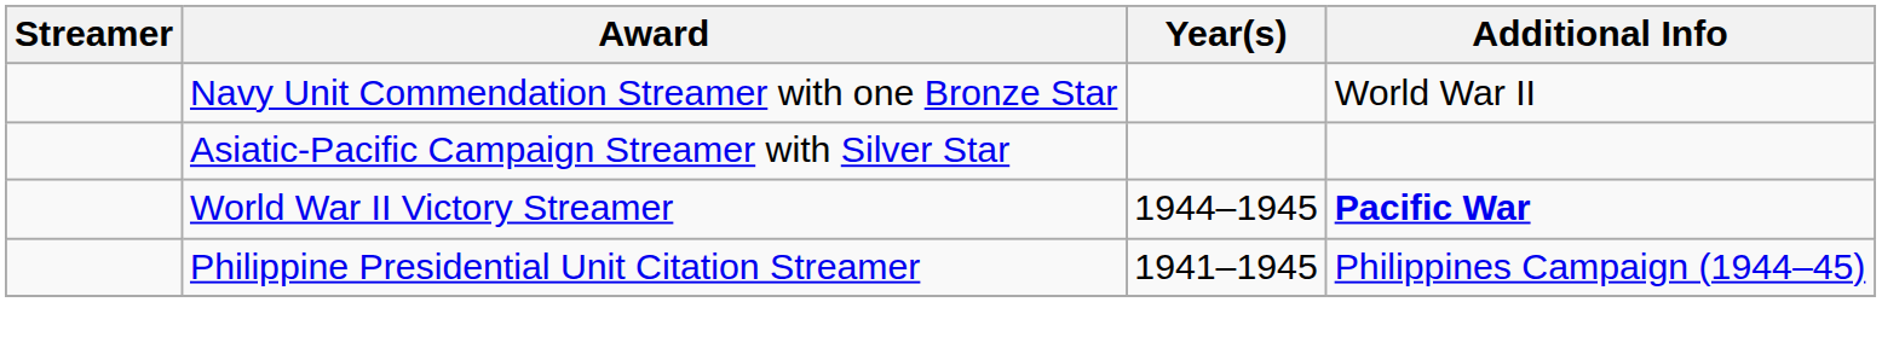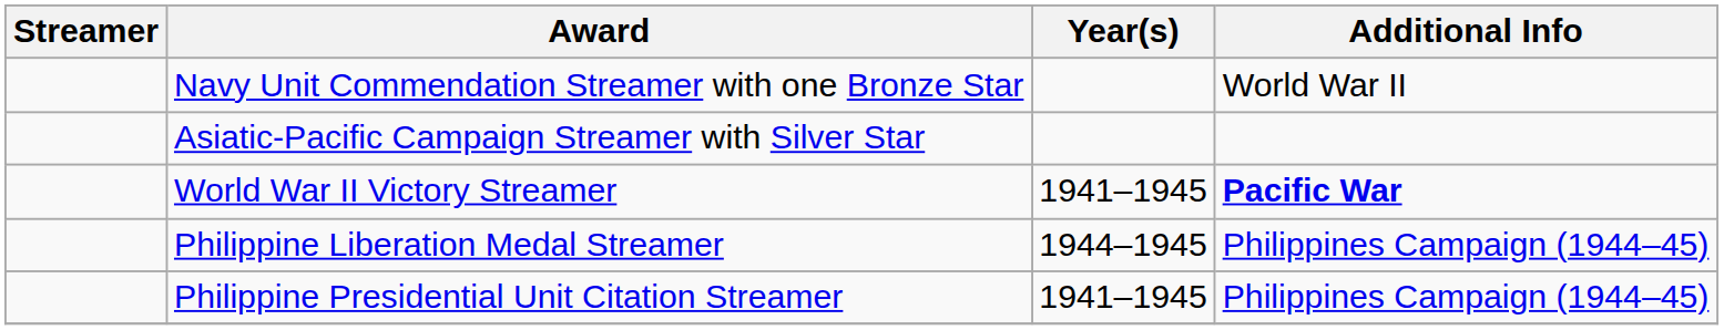 <table class=wikitable>
 <tr>
 <th>Streamer</th>
 <th>Award</th>
 <th>Year(s)</th>
 <th>Additional Info</th>
 </tr>
 <tr>
 <td></td>
 <td><a href='#'>Navy Unit Commendation Streamer</a> with one <a href='#'>Bronze Star</a></td>
 <td><br></td>
 <td>World War II</td>
 </tr>
 <tr>
 <td></td>
 <td><a href='#'>Asiatic-Pacific Campaign Streamer</a> with <a href='#'>Silver Star</a></td>
 <td><br></td>
 <td><br></td>
 </tr>
 <tr>
 <td></td>
 <td><a href='#'>World War II Victory Streamer</a></td>
+<td>1941–1945</td>
+<td><strong><a href='#'>Pacific War</a></strong></td>
+</tr>
+<tr>
+<td></td>
+<td><a href='#'>Philippine Liberation Medal Streamer</a></td>
 <td>1944–1945</td>
-<td><strong><a href='#'>Pacific War</a></strong></td>
+<td><a href='#'>Philippines Campaign (1944–45)</a></td>
 </tr>
 <tr>
 <td></td>
 <td><a href='#'>Philippine Presidential Unit Citation Streamer</a></td>
 <td>1941–1945</td>
 <td><a href='#'>Philippines Campaign (1944–45)</a></td>
 </tr>
 <tr>
 </tr>
 </table>
